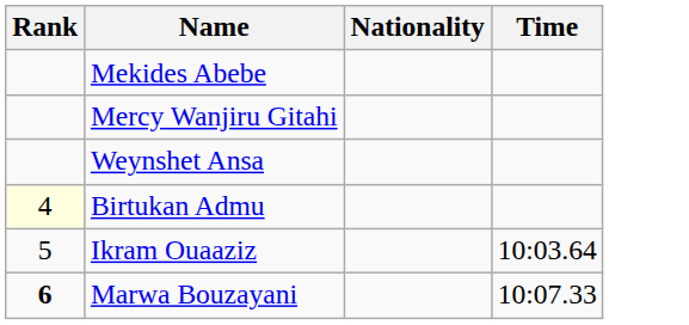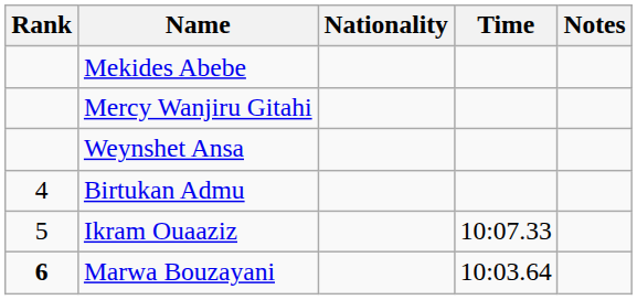 <table class="wikitable sortable" style="text-align:center">
 <tr>
 <th>Rank</th>
 <th>Name</th>
 <th>Nationality</th>
 <th>Time</th>
+<th>Notes</th>
 </tr>
 <tr>
 <td></td>
 <td align=left><a href='#'>Mekides Abebe</a></td>
 <td align=left></td>
+<td></td>
 <td></td>
 </tr>
 <tr>
 <td></td>
 <td align=left><a href='#'>Mercy Wanjiru Gitahi</a></td>
 <td align=left></td>
 <td></td>
+<td></td>
 </tr>
 <tr>
 <td></td>
 <td align=left><a href='#'>Weynshet Ansa</a></td>
 <td align=left></td>
 <td></td>
+<td></td>
 </tr>
 <tr>
-<td style="background: lightyellow;">4</td>
+<td>4</td>
 <td align=left><a href='#'>Birtukan Admu</a></td>
 <td align=left></td>
+<td></td>
 <td></td>
 </tr>
 <tr>
 <td>5</td>
 <td align=left><a href='#'>Ikram Ouaaziz</a></td>
 <td align=left></td>
-<td>10:03.64</td>
+<td>10:07.33</td>
+<td></td>
 </tr>
 <tr>
 <td><strong>6</strong></td>
 <td align=left><a href='#'>Marwa Bouzayani</a></td>
 <td align=left></td>
-<td>10:07.33</td>
+<td>10:03.64</td>
+<td></td>
 </tr>
 </table>
